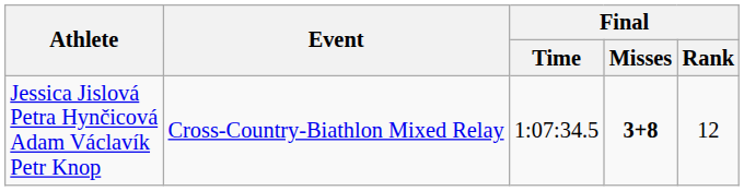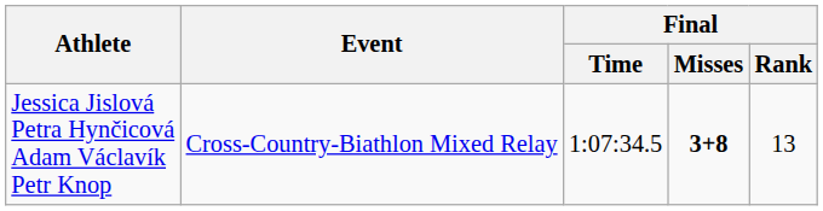 <table class="wikitable">
 <tr>
 <th rowspan="2">Athlete</th>
 <th rowspan="2">Event</th>
 <th colspan="3">Final</th>
 </tr>
 <tr>
 <th>Time</th>
 <th>Misses</th>
 <th>Rank</th>
 </tr>
 <tr>
 <td><a href='#'>Jessica Jislová</a><br><a href='#'>Petra Hynčicová</a><br><a href='#'>Adam Václavík</a><br><a href='#'>Petr Knop</a></td>
 <td><a href='#'>Cross-Country-Biathlon Mixed Relay</a></td>
 <td align="center">1:07:34.5</td>
 <td align="center"><strong>3+8</strong></td>
-<td align="center">12</td>
+<td align="center">13</td>
 </tr>
 </table>
